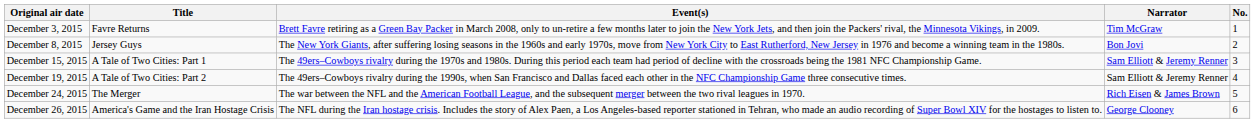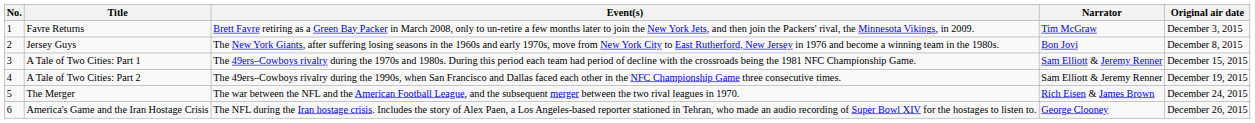 <table class=wikitable>
 <tr>
-<th>Original air date</th>
+<th>No.</th>
 <th>Title</th>
 <th>Event(s)</th>
 <th>Narrator</th>
-<th>No.</th>
+<th>Original air date</th>
 </tr>
 <tr>
-<td>December 3, 2015</td>
+<td>1</td>
 <td>Favre Returns</td>
 <td><a href='#'>Brett Favre</a> retiring as a <a href='#'>Green Bay Packer</a> in March 2008, only to un-retire a few months later to join the <a href='#'>New York Jets</a>, and then join the Packers' rival, the <a href='#'>Minnesota Vikings</a>, in 2009.</td>
 <td><a href='#'>Tim McGraw</a></td>
-<td>1</td>
+<td>December 3, 2015</td>
 </tr>
 <tr>
-<td>December 8, 2015</td>
+<td>2</td>
 <td>Jersey Guys</td>
 <td>The <a href='#'>New York Giants</a>, after suffering losing seasons in the 1960s and early 1970s, move from <a href='#'>New York City</a> to <a href='#'>East Rutherford, New Jersey</a> in 1976 and become a winning team in the 1980s.</td>
 <td><a href='#'>Bon Jovi</a></td>
-<td>2</td>
+<td>December 8, 2015</td>
 </tr>
 <tr>
-<td>December 15, 2015</td>
+<td>3</td>
 <td>A Tale of Two Cities: Part 1</td>
 <td>The <a href='#'>49ers–Cowboys rivalry</a> during the 1970s and 1980s. During this period each team had period of decline with the crossroads being the 1981 NFC Championship Game.</td>
 <td><a href='#'>Sam Elliott</a> & <a href='#'>Jeremy Renner</a></td>
-<td>3</td>
+<td>December 15, 2015</td>
 </tr>
 <tr>
-<td>December 19, 2015</td>
+<td>4</td>
 <td>A Tale of Two Cities: Part 2</td>
 <td>The 49ers–Cowboys rivalry during the 1990s, when San Francisco and Dallas faced each other in the <a href='#'>NFC Championship Game</a> three consecutive times.</td>
 <td>Sam Elliott & Jeremy Renner</td>
-<td>4</td>
+<td>December 19, 2015</td>
 </tr>
 <tr>
-<td>December 24, 2015</td>
+<td>5</td>
 <td>The Merger</td>
 <td>The war between the NFL and the <a href='#'>American Football League</a>, and the subsequent <a href='#'>merger</a> between the two rival leagues in 1970.</td>
 <td><a href='#'>Rich Eisen</a> & <a href='#'>James Brown</a></td>
-<td>5</td>
+<td>December 24, 2015</td>
 </tr>
 <tr>
-<td>December 26, 2015</td>
+<td>6</td>
 <td>America's Game and the Iran Hostage Crisis</td>
 <td>The NFL during the <a href='#'>Iran hostage crisis</a>. Includes the story of Alex Paen, a Los Angeles-based reporter stationed in Tehran, who made an audio recording of <a href='#'>Super Bowl XIV</a> for the hostages to listen to.</td>
 <td><a href='#'>George Clooney</a></td>
-<td>6</td>
+<td>December 26, 2015</td>
 </tr>
 </table>
